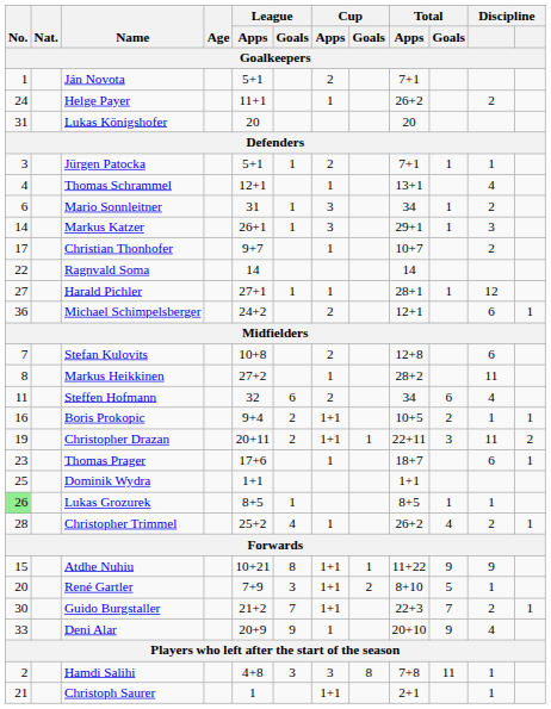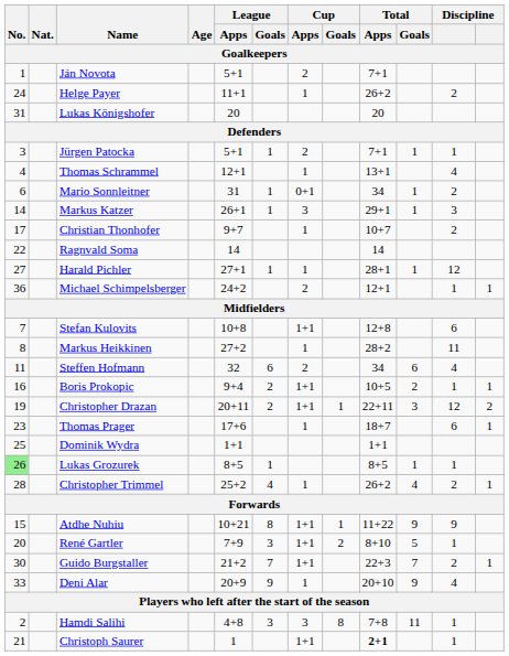 <table class="wikitable" style="text-align:center">
 <tr>
 <th rowspan="2" valign="bottom">No.</th>
 <th rowspan="2" valign="bottom">Nat.</th>
 <th rowspan="2" valign="bottom">Name</th>
 <th rowspan="2" valign="bottom">Age</th>
 <th colspan="2" width="85">League</th>
 <th colspan="2" width="85">Cup</th>
 <th colspan="2" width="85">Total</th>
 <th colspan="2" width="85">Discipline</th>
 </tr>
 <tr>
 <th>Apps</th>
 <th>Goals</th>
 <th>Apps</th>
 <th>Goals</th>
 <th>Apps</th>
 <th>Goals</th>
 <th></th>
 <th></th>
 </tr>
 <tr>
 <th colspan=20>Goalkeepers</th>
 </tr>
 <tr>
 <td align="right">1</td>
 <td></td>
 <td align="left"><a href='#'>Ján Novota</a></td>
 <td></td>
 <td>5+1</td>
 <td></td>
 <td>2</td>
 <td></td>
 <td>7+1</td>
 <td></td>
 <td></td>
 <td></td>
 </tr>
 <tr>
 <td align="right">24</td>
 <td></td>
 <td align="left"><a href='#'>Helge Payer</a></td>
 <td></td>
 <td>11+1</td>
 <td></td>
 <td>1</td>
 <td></td>
 <td>26+2</td>
 <td></td>
 <td>2</td>
 <td></td>
 </tr>
 <tr>
 <td align="right">31</td>
 <td></td>
 <td align="left"><a href='#'>Lukas Königshofer</a></td>
 <td></td>
 <td>20</td>
 <td></td>
 <td></td>
 <td></td>
 <td>20</td>
 <td></td>
 <td></td>
 <td></td>
 </tr>
 <tr>
 <th colspan=20>Defenders</th>
 </tr>
 <tr>
 <td align="right">3</td>
 <td></td>
 <td align="left"><a href='#'>Jürgen Patocka</a></td>
 <td></td>
 <td>5+1</td>
 <td>1</td>
 <td>2</td>
 <td></td>
 <td>7+1</td>
 <td>1</td>
 <td>1</td>
 <td></td>
 </tr>
 <tr>
 <td align="right">4</td>
 <td></td>
 <td align="left"><a href='#'>Thomas Schrammel</a></td>
 <td></td>
 <td>12+1</td>
 <td></td>
 <td>1</td>
 <td></td>
 <td>13+1</td>
 <td></td>
 <td>4</td>
 <td></td>
 </tr>
 <tr>
 <td align="right">6</td>
 <td></td>
 <td align="left"><a href='#'>Mario Sonnleitner</a></td>
 <td></td>
 <td>31</td>
 <td>1</td>
-<td>3</td>
+<td>0+1</td>
 <td></td>
 <td>34</td>
 <td>1</td>
 <td>2</td>
 <td></td>
 </tr>
 <tr>
 <td align="right">14</td>
 <td></td>
 <td align="left"><a href='#'>Markus Katzer</a></td>
 <td></td>
 <td>26+1</td>
 <td>1</td>
 <td>3</td>
 <td></td>
 <td>29+1</td>
 <td>1</td>
 <td>3</td>
 <td></td>
 </tr>
 <tr>
 <td align="right">17</td>
 <td></td>
 <td align="left"><a href='#'>Christian Thonhofer</a></td>
 <td></td>
 <td>9+7</td>
 <td></td>
 <td>1</td>
 <td></td>
 <td>10+7</td>
 <td></td>
 <td>2</td>
 <td></td>
 </tr>
 <tr>
 <td align="right">22</td>
 <td></td>
 <td align="left"><a href='#'>Ragnvald Soma</a></td>
 <td></td>
 <td>14</td>
 <td></td>
 <td></td>
 <td></td>
 <td>14</td>
 <td></td>
 <td></td>
 <td></td>
 </tr>
 <tr>
 <td align="right">27</td>
 <td></td>
 <td align="left"><a href='#'>Harald Pichler</a></td>
 <td></td>
 <td>27+1</td>
 <td>1</td>
 <td>1</td>
 <td></td>
 <td>28+1</td>
 <td>1</td>
 <td>12</td>
 <td></td>
 </tr>
 <tr>
 <td align="right">36</td>
 <td></td>
 <td align="left"><a href='#'>Michael Schimpelsberger</a></td>
 <td></td>
 <td>24+2</td>
 <td></td>
 <td>2</td>
 <td></td>
 <td>12+1</td>
 <td></td>
-<td>6</td>
+<td>1</td>
 <td>1</td>
 </tr>
 <tr>
 <th colspan=20>Midfielders</th>
 </tr>
 <tr>
 <td align="right">7</td>
 <td></td>
 <td align="left"><a href='#'>Stefan Kulovits</a></td>
 <td></td>
 <td>10+8</td>
 <td></td>
-<td>2</td>
+<td>1+1</td>
 <td></td>
 <td>12+8</td>
 <td></td>
 <td>6</td>
 <td></td>
 </tr>
 <tr>
 <td align="right">8</td>
 <td></td>
 <td align="left"><a href='#'>Markus Heikkinen</a></td>
 <td></td>
 <td>27+2</td>
 <td></td>
 <td>1</td>
 <td></td>
 <td>28+2</td>
 <td></td>
 <td>11</td>
 <td></td>
 </tr>
 <tr>
 <td align="right">11</td>
 <td></td>
 <td align="left"><a href='#'>Steffen Hofmann</a></td>
 <td></td>
 <td>32</td>
 <td>6</td>
 <td>2</td>
 <td></td>
 <td>34</td>
 <td>6</td>
 <td>4</td>
 <td></td>
 </tr>
 <tr>
 <td align="right">16</td>
 <td></td>
 <td align="left"><a href='#'>Boris Prokopic</a></td>
 <td></td>
 <td>9+4</td>
 <td>2</td>
 <td>1+1</td>
 <td></td>
 <td>10+5</td>
 <td>2</td>
 <td>1</td>
 <td>1</td>
 </tr>
 <tr>
 <td align="right">19</td>
 <td></td>
 <td align="left"><a href='#'>Christopher Drazan</a></td>
 <td></td>
 <td>20+11</td>
 <td>2</td>
 <td>1+1</td>
 <td>1</td>
 <td>22+11</td>
 <td>3</td>
-<td>11</td>
+<td>12</td>
 <td>2</td>
 </tr>
 <tr>
 <td align="right">23</td>
 <td></td>
 <td align="left"><a href='#'>Thomas Prager</a></td>
 <td></td>
 <td>17+6</td>
 <td></td>
 <td>1</td>
 <td></td>
 <td>18+7</td>
 <td></td>
 <td>6</td>
 <td>1</td>
 </tr>
 <tr>
 <td align="right">25</td>
 <td></td>
 <td align="left"><a href='#'>Dominik Wydra</a></td>
 <td></td>
 <td>1+1</td>
 <td></td>
 <td></td>
 <td></td>
 <td>1+1</td>
 <td></td>
 <td></td>
 <td></td>
 </tr>
 <tr>
 <td align="right" style="background: lightgreen;">26</td>
 <td></td>
 <td align="left"><a href='#'>Lukas Grozurek</a></td>
 <td></td>
 <td>8+5</td>
 <td>1</td>
 <td></td>
 <td></td>
 <td>8+5</td>
 <td>1</td>
 <td>1</td>
 <td></td>
 </tr>
 <tr>
 <td align="right">28</td>
 <td></td>
 <td align="left"><a href='#'>Christopher Trimmel</a></td>
 <td></td>
 <td>25+2</td>
 <td>4</td>
 <td>1</td>
 <td></td>
 <td>26+2</td>
 <td>4</td>
 <td>2</td>
 <td>1</td>
 </tr>
 <tr>
 <th colspan=20>Forwards</th>
 </tr>
 <tr>
 <td align="right">15</td>
 <td></td>
 <td align="left"><a href='#'>Atdhe Nuhiu</a></td>
 <td></td>
 <td>10+21</td>
 <td>8</td>
 <td>1+1</td>
 <td>1</td>
 <td>11+22</td>
 <td>9</td>
 <td>9</td>
 <td></td>
 </tr>
 <tr>
 <td align="right">20</td>
 <td></td>
 <td align="left"><a href='#'>René Gartler</a></td>
 <td></td>
 <td>7+9</td>
 <td>3</td>
 <td>1+1</td>
 <td>2</td>
 <td>8+10</td>
 <td>5</td>
 <td>1</td>
 <td></td>
 </tr>
 <tr>
 <td align="right">30</td>
 <td></td>
 <td align="left"><a href='#'>Guido Burgstaller</a></td>
 <td></td>
 <td>21+2</td>
 <td>7</td>
 <td>1+1</td>
 <td></td>
 <td>22+3</td>
 <td>7</td>
 <td>2</td>
 <td>1</td>
 </tr>
 <tr>
 <td align="right">33</td>
 <td></td>
 <td align="left"><a href='#'>Deni Alar</a></td>
 <td></td>
 <td>20+9</td>
 <td>9</td>
 <td>1</td>
 <td></td>
 <td>20+10</td>
 <td>9</td>
 <td>4</td>
 <td></td>
 </tr>
 <tr>
 <th colspan=20>Players who left after the start of the season</th>
 </tr>
 <tr>
 <td align="right">2</td>
 <td></td>
 <td align="left"><a href='#'>Hamdi Salihi</a></td>
 <td></td>
 <td>4+8</td>
 <td>3</td>
 <td>3</td>
 <td>8</td>
 <td>7+8</td>
 <td>11</td>
 <td>1</td>
 <td></td>
 </tr>
 <tr>
 <td align="right">21</td>
 <td></td>
 <td align="left"><a href='#'>Christoph Saurer</a></td>
 <td></td>
 <td>1</td>
 <td></td>
 <td>1+1</td>
 <td></td>
-<td>2+1</td>
+<td><strong>2+1</strong></td>
 <td></td>
 <td>1</td>
 <td></td>
 </tr>
 </table>
